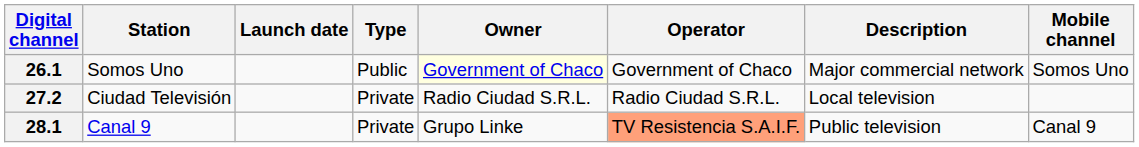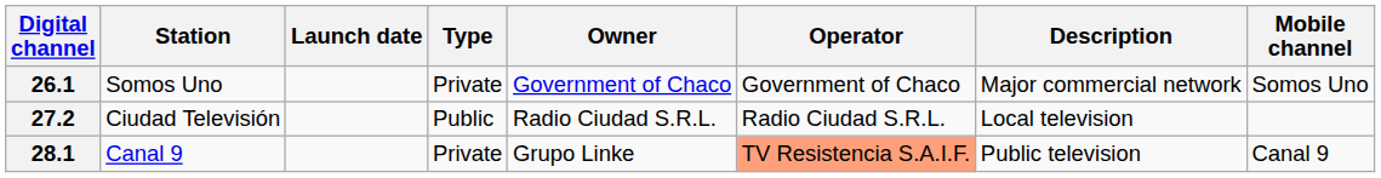 <table class="wikitable sortable" style="font-size: 90%;">
 <tr>
 <th><a href='#'>Digital<br>channel</a></th>
 <th>Station</th>
 <th>Launch date</th>
 <th>Type</th>
 <th>Owner</th>
 <th>Operator</th>
 <th>Description</th>
 <th>Mobile<br>channel</th>
 </tr>
 <tr>
 <th>26.1</th>
 <td>Somos Uno</td>
 <td></td>
-<td>Public</td>
-<td style="background: lightyellow;"><a href='#'>Government of Chaco</a></td>
+<td>Private</td>
+<td><a href='#'>Government of Chaco</a></td>
 <td>Government of Chaco</td>
 <td>Major commercial network</td>
 <td>Somos Uno</td>
 </tr>
 <tr>
 <th>27.2</th>
 <td>Ciudad Televisión</td>
 <td></td>
-<td>Private</td>
+<td>Public</td>
 <td>Radio Ciudad S.R.L.</td>
 <td>Radio Ciudad S.R.L.</td>
 <td>Local television</td>
 <td></td>
 </tr>
 <tr>
 <th>28.1</th>
 <td><a href='#'>Canal 9</a></td>
 <td></td>
 <td>Private</td>
 <td>Grupo Linke</td>
 <td style="background: lightsalmon;">TV Resistencia S.A.I.F.</td>
 <td>Public television</td>
 <td>Canal 9</td>
 </tr>
 </table>
